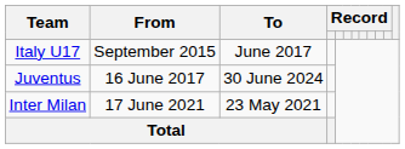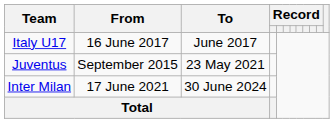 <table class="wikitable" style="text-align: center">
 <tr>
 <th rowspan="2">Team</th>
 <th rowspan="2">From</th>
 <th rowspan="2">To</th>
 <th colspan="8">Record</th>
 <th rowspan="2"></th>
 </tr>
 <tr>
 <th></th>
 <th></th>
 <th></th>
 <th></th>
 <th></th>
 <th></th>
 <th></th>
 <th></th>
 </tr>
 <tr>
 <td><a href='#'>Italy U17</a></td>
-<td>September 2015</td>
+<td>16 June 2017</td>
 <td>June 2017<br></td>
 <td></td>
 </tr>
 <tr>
 <td><a href='#'>Juventus</a></td>
-<td>16 June 2017</td>
-<td>30 June 2024<br></td>
+<td>September 2015</td>
+<td>23 May 2021<br></td>
 <td></td>
 </tr>
 <tr>
 <td><a href='#'>Inter Milan</a></td>
 <td>17 June 2021</td>
-<td>23 May 2021<br></td>
+<td>30 June 2024<br></td>
 <td></td>
 </tr>
 <tr>
 <th colspan="3">Total<br></th>
 <th></th>
 </tr>
 </table>
